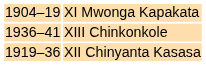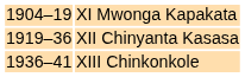 <table align="right" style="margin:1em">
 <tr style="background:#ffdead;">
 <td>1904–19</td>
 <td>XI Mwonga Kapakata</td>
 </tr>
 <tr style="background:#ffdead;">
+<td>1919–36</td>
+<td>XII Chinyanta Kasasa</td>
+</tr>
+<tr style="background:#ffdead;">
 <td>1936–41</td>
 <td>XIII Chinkonkole</td>
 </tr>
-<tr style="background:#ffdead;">
-<td>1919–36</td>
-<td>XII Chinyanta Kasasa</td>
-</tr>
 </table>
